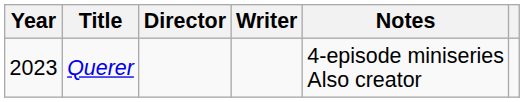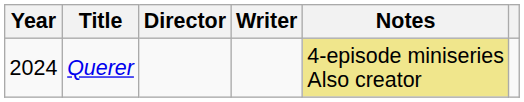 <table class="wikitable sortable">
 <tr>
 <th>Year</th>
 <th>Title</th>
 <th>Director</th>
 <th>Writer</th>
 <th>Notes</th>
 <th></th>
 </tr>
 <tr>
-<td align = "center">2023</td>
+<td align = "center">2024</td>
 <td><em><a href='#'>Querer</a></em></td>
 <td></td>
 <td></td>
-<td>4-episode miniseries<br>Also creator</td>
+<td style="background: khaki;">4-episode miniseries<br>Also creator</td>
 <td align  = "center"></td>
 </tr>
 </table>
